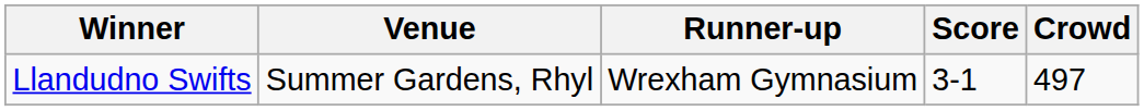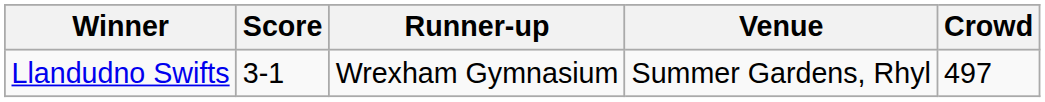 <table class="wikitable">
 <tr>
 <th>Winner</th>
+<th>Score</th>
+<th>Runner-up</th>
 <th>Venue</th>
-<th>Runner-up</th>
-<th>Score</th>
 <th>Crowd</th>
 </tr>
 <tr>
 <td><a href='#'>Llandudno Swifts</a></td>
+<td>3-1</td>
+<td>Wrexham Gymnasium</td>
 <td>Summer Gardens, Rhyl</td>
-<td>Wrexham Gymnasium</td>
-<td>3-1</td>
 <td>497</td>
 </tr>
 </table>
